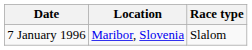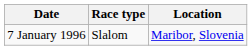 <table class="wikitable">
 <tr>
 <th>Date</th>
+<th>Race type</th>
 <th>Location</th>
-<th>Race type</th>
 </tr>
 <tr>
 <td>7 January 1996</td>
+<td>Slalom</td>
 <td><a href='#'>Maribor</a>, <a href='#'>Slovenia</a></td>
-<td>Slalom</td>
 </tr>
 </table>
